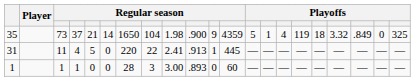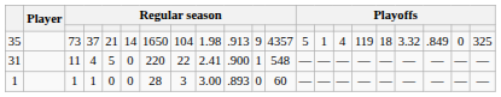 <table class="wikitable plainrowheaders" style="text-align:center;">
 <tr>
 <th scope="col" rowspan="2"></th>
 <th scope="col" rowspan="2">Player</th>
 <th scope=colgroup colspan=10>Regular season</th>
 <th scope=colgroup colspan=9>Playoffs</th>
 </tr>
 <tr>
 <th scope="col"></th>
 <th scope="col"></th>
 <th scope="col"></th>
 <th scope="col"></th>
 <th scope="col"></th>
 <th scope="col"></th>
 <th scope="col"></th>
 <th scope="col"></th>
 <th scope="col"></th>
 <th scope="col"></th>
 <th scope="col"></th>
 <th scope="col"></th>
 <th scope="col"></th>
 <th scope="col"></th>
 <th scope="col"></th>
 <th scope="col"></th>
 <th scope="col"></th>
 <th scope="col"></th>
 <th scope="col"></th>
 </tr>
 <tr>
 <td scope="row">35</td>
 <td align="left"></td>
 <td>73</td>
 <td>37</td>
 <td>21</td>
 <td>14</td>
 <td>1650</td>
 <td>104</td>
 <td>1.98</td>
-<td>.900</td>
+<td>.913</td>
 <td>9</td>
-<td>4359</td>
+<td>4357</td>
 <td>5</td>
 <td>1</td>
 <td>4</td>
 <td>119</td>
 <td>18</td>
 <td>3.32</td>
 <td>.849</td>
 <td>0</td>
 <td>325</td>
 </tr>
 <tr>
 <td scope="row">31</td>
 <td align="left"></td>
 <td>11</td>
 <td>4</td>
 <td>5</td>
 <td>0</td>
 <td>220</td>
 <td>22</td>
 <td>2.41</td>
-<td>.913</td>
+<td>.900</td>
 <td>1</td>
-<td>445</td>
+<td>548</td>
 <td>—</td>
 <td>—</td>
 <td>—</td>
 <td>—</td>
 <td>—</td>
 <td>—</td>
 <td>—</td>
 <td>—</td>
 <td>—</td>
 </tr>
 <tr>
 <td scope="row">1</td>
 <td align="left"></td>
 <td>1</td>
 <td>1</td>
 <td>0</td>
 <td>0</td>
 <td>28</td>
 <td>3</td>
 <td>3.00</td>
 <td>.893</td>
 <td>0</td>
 <td>60</td>
 <td>—</td>
 <td>—</td>
 <td>—</td>
 <td>—</td>
 <td>—</td>
 <td>—</td>
 <td>—</td>
 <td>—</td>
 <td>—</td>
 </tr>
 </table>
